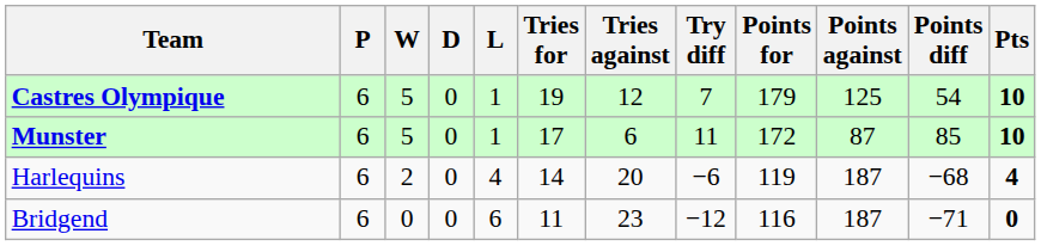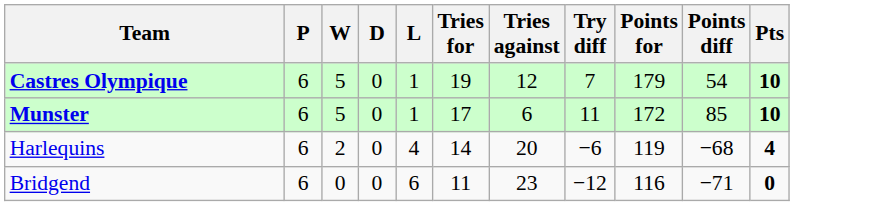 <table class="wikitable" style="text-align: center;">
 <tr>
 <th width="200">Team</th>
 <th width="20">P</th>
 <th width="20">W</th>
 <th width="20">D</th>
 <th width="20">L</th>
 <th width="20">Tries for</th>
 <th width="20">Tries against</th>
 <th width="30">Try diff</th>
 <th width="20">Points for</th>
-<th width="20">Points against</th>
 <th width="25">Points diff</th>
 <th width="20">Pts</th>
 </tr>
 <tr bgcolor="#ccffcc">
 <td align=left> <strong><a href='#'>Castres Olympique</a></strong></td>
 <td>6</td>
 <td>5</td>
 <td>0</td>
 <td>1</td>
 <td>19</td>
 <td>12</td>
 <td>7</td>
 <td>179</td>
-<td>125</td>
 <td>54</td>
 <td><strong>10</strong></td>
 </tr>
 <tr bgcolor="#ccffcc">
 <td align=left> <strong><a href='#'>Munster</a></strong></td>
 <td>6</td>
 <td>5</td>
 <td>0</td>
 <td>1</td>
 <td>17</td>
 <td>6</td>
 <td>11</td>
 <td>172</td>
-<td>87</td>
 <td>85</td>
 <td><strong>10</strong></td>
 </tr>
 <tr>
 <td align=left> <a href='#'>Harlequins</a></td>
 <td>6</td>
 <td>2</td>
 <td>0</td>
 <td>4</td>
 <td>14</td>
 <td>20</td>
 <td>−6</td>
 <td>119</td>
-<td>187</td>
 <td>−68</td>
 <td><strong>4</strong></td>
 </tr>
 <tr>
 <td align=left> <a href='#'>Bridgend</a></td>
 <td>6</td>
 <td>0</td>
 <td>0</td>
 <td>6</td>
 <td>11</td>
 <td>23</td>
 <td>−12</td>
 <td>116</td>
-<td>187</td>
 <td>−71</td>
 <td><strong>0</strong></td>
 </tr>
 </table>
